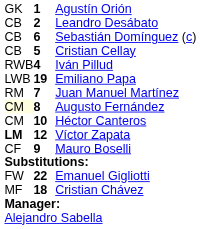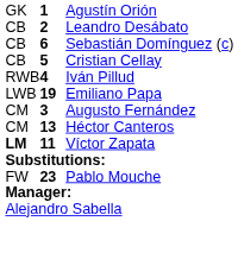 <table style="font-size:90%; margin:0.2em auto;" cellspacing="0" cellpadding="0">
 <tr>
 <th width="25"></th>
 <th width="25"></th>
 </tr>
 <tr>
 <td>GK</td>
 <td><strong>1</strong></td>
 <td><a href='#'>Agustín Orión</a></td>
 </tr>
 <tr>
 <td>CB</td>
 <td><strong>2</strong></td>
 <td><a href='#'>Leandro Desábato</a></td>
 </tr>
 <tr>
 <td>CB</td>
 <td><strong>6</strong></td>
 <td><a href='#'>Sebastián Domínguez</a> (<a href='#'>c</a>)</td>
 </tr>
 <tr>
 <td>CB</td>
 <td><strong>5</strong></td>
 <td><a href='#'>Cristian Cellay</a></td>
 </tr>
 <tr>
 <td>RWB</td>
 <td><strong>4</strong></td>
 <td><a href='#'>Iván Pillud</a></td>
 </tr>
 <tr>
 <td>LWB</td>
 <td><strong>19</strong></td>
 <td><a href='#'>Emiliano Papa</a></td>
 </tr>
 <tr>
-<td>RM</td>
-<td><strong>7</strong></td>
-<td><a href='#'>Juan Manuel Martínez</a></td>
-<td></td>
-<td></td>
-</tr>
-<tr>
-<td style="background: lightyellow;">CM</td>
-<td><strong>8</strong></td>
+<td>CM</td>
+<td><strong>3</strong></td>
 <td><a href='#'>Augusto Fernández</a></td>
 <td></td>
 <td></td>
 </tr>
 <tr>
 <td>CM</td>
-<td><strong>10</strong></td>
+<td><strong>13</strong></td>
 <td><a href='#'>Héctor Canteros</a></td>
 </tr>
 <tr>
 <td><strong>LM</strong></td>
-<td><strong>12</strong></td>
+<td><strong>11</strong></td>
 <td><a href='#'>Víctor Zapata</a></td>
-<td></td>
-</tr>
-<tr>
-<td>CF</td>
-<td><strong>9</strong></td>
-<td><a href='#'>Mauro Boselli</a></td>
-<td></td>
 <td></td>
 </tr>
 <tr>
 <td colspan=3><strong>Substitutions:</strong></td>
 </tr>
 <tr>
 <td>FW</td>
-<td><strong>22</strong></td>
-<td><a href='#'>Emanuel Gigliotti</a></td>
-<td></td>
-<td></td>
-</tr>
-<tr>
-<td>MF</td>
-<td><strong>18</strong></td>
-<td><a href='#'>Cristian Chávez</a></td>
+<td><strong>23</strong></td>
+<td><a href='#'>Pablo Mouche</a></td>
 <td></td>
 <td></td>
 </tr>
 <tr>
 <td colspan=3><strong>Manager:</strong></td>
 </tr>
 <tr>
 <td colspan=3><a href='#'>Alejandro Sabella</a></td>
 </tr>
 </table>
